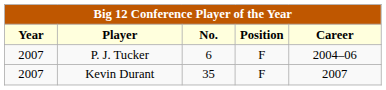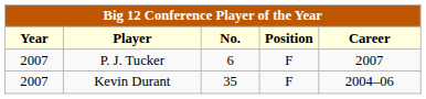 <table class="wikitable" style="text-align:center">
 <tr>
 <td colspan="5" style= "background: #BF5700; color:white"><strong>Big 12 Conference Player of the Year</strong></td>
 </tr>
 <tr>
 <th style="width:60px; background: #ffffdd;">Year</th>
 <th style="width:150px; background: #ffffdd;">Player</th>
 <th style="width:60px; background: #ffffdd;">No.</th>
 <th style="width:60px; background: #ffffdd;">Position</th>
 <th style="width:110px; background: #ffffdd;">Career</th>
 </tr>
 <tr>
 <td>2007</td>
 <td>P. J. Tucker</td>
 <td>6</td>
 <td>F</td>
-<td>2004–06</td>
+<td>2007</td>
 </tr>
 <tr>
 <td>2007</td>
 <td>Kevin Durant</td>
 <td>35</td>
 <td>F</td>
-<td>2007</td>
+<td>2004–06</td>
 </tr>
 </table>
